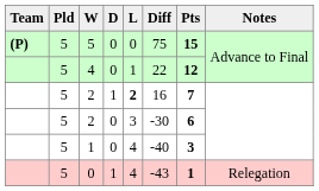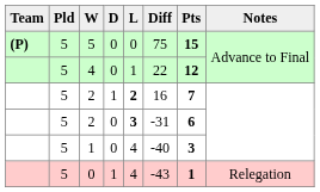 <table style=border-collapse:collapse border=1 cellspacing=0 cellpadding=5>
 <tr align=center bgcolor=#efefef>
 <th>Team</th>
 <th>Pld</th>
 <th>W</th>
 <th>D</th>
 <th>L</th>
 <th>Diff</th>
 <th>Pts</th>
 <th>Notes</th>
 </tr>
 <tr align=center style="background:#ccffcc">
 <td style="text-align:left;">  <strong>(P)</strong></td>
 <td>5</td>
 <td>5</td>
 <td>0</td>
 <td>0</td>
 <td>75</td>
 <td><strong>15</strong></td>
 <td rowspan="2">Advance to Final</td>
 </tr>
 <tr align=center style="background:#ccffcc;">
 <td style="text-align:left;"> </td>
 <td>5</td>
 <td>4</td>
 <td>0</td>
 <td>1</td>
 <td>22</td>
 <td><strong>12</strong></td>
 </tr>
 <tr align=center style="background:#FFFFFF;">
 <td style="text-align:left;"> </td>
 <td>5</td>
 <td>2</td>
 <td>1</td>
 <td><strong>2</strong></td>
 <td>16</td>
 <td><strong>7</strong></td>
 <td rowspan="3"></td>
 </tr>
 <tr align=center style="background:#FFFFFF;">
 <td style="text-align:left;"> </td>
 <td>5</td>
 <td>2</td>
 <td>0</td>
-<td>3</td>
-<td>-30</td>
+<td><strong>3</strong></td>
+<td>-31</td>
 <td><strong>6</strong></td>
 </tr>
 <tr align=center style="background:#FFFFFF;">
 <td style="text-align:left;"> </td>
 <td>5</td>
 <td>1</td>
 <td>0</td>
 <td>4</td>
 <td>-40</td>
 <td><strong>3</strong></td>
 </tr>
 <tr align=center style="background:#FFCCCC;">
 <td style="text-align:left;"> </td>
 <td>5</td>
 <td>0</td>
 <td>1</td>
 <td>4</td>
 <td>-43</td>
 <td><strong>1</strong></td>
 <td>Relegation</td>
 </tr>
 </table>
